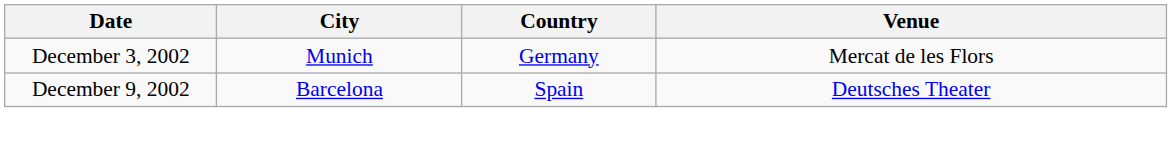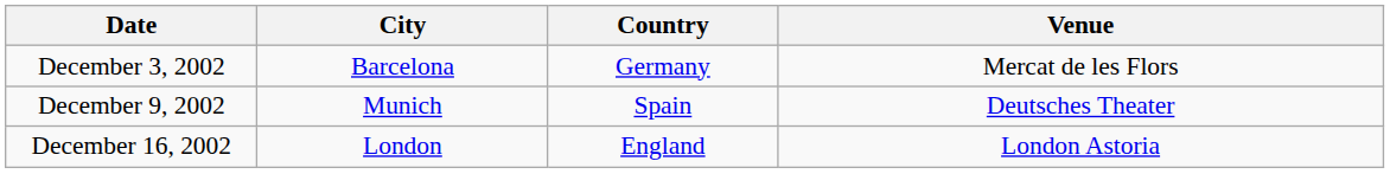 <table class="wikitable sortable plainrowheaders" style="text-align:center;">
 <tr>
 <th scope="col" style="width:11em;">Date</th>
 <th scope="col" style="width:13em;">City</th>
 <th scope="col" style="width:10em;">Country</th>
 <th scope="col" style="width:29em;">Venue</th>
 </tr>
 <tr>
 <td>December 3, 2002</td>
-<td><a href='#'>Munich</a></td>
+<td><a href='#'>Barcelona</a></td>
 <td><a href='#'>Germany</a></td>
 <td>Mercat de les Flors</td>
 </tr>
 <tr>
 <td>December 9, 2002</td>
-<td><a href='#'>Barcelona</a></td>
+<td><a href='#'>Munich</a></td>
 <td><a href='#'>Spain</a></td>
 <td><a href='#'>Deutsches Theater</a></td>
 </tr>
+<tr>
+<td>December 16, 2002</td>
+<td><a href='#'>London</a></td>
+<td><a href='#'>England</a></td>
+<td><a href='#'>London Astoria</a></td>
+</tr>
 </table>
